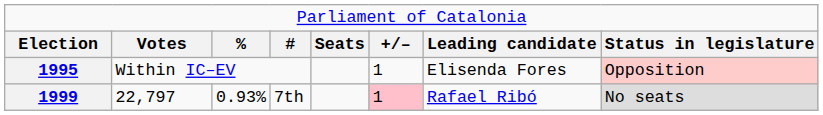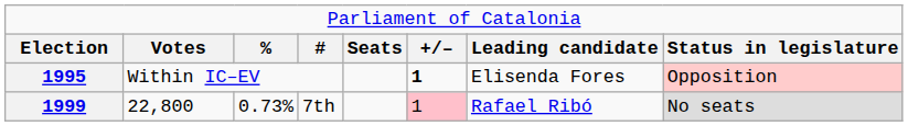 <table class="wikitable" style="font-size:97%; text-align:left;">
 <tr>
 <td colspan="9" align="center"><a href='#'>Parliament of Catalonia</a></td>
 </tr>
 <tr>
 <th width="75">Election</th>
 <th width="70">Votes</th>
 <th width="35">%</th>
 <th width="25">#</th>
 <th>Seats</th>
 <th width="35">+/–</th>
 <th>Leading candidate</th>
 <th>Status in legislature</th>
 </tr>
 <tr>
 <th><a href='#'>1995</a></th>
 <td colspan="3">Within <a href='#'>IC–EV</a></td>
 <td></td>
-<td>1</td>
+<td><strong>1</strong></td>
 <td>Elisenda Fores</td>
 <td style="background:#fcc;">Opposition</td>
 </tr>
 <tr>
 <th><a href='#'>1999</a></th>
-<td>22,797</td>
-<td>0.93%</td>
+<td>22,800</td>
+<td>0.73%</td>
 <td>7th</td>
 <td></td>
 <td style="background: pink;">1</td>
 <td><a href='#'>Rafael Ribó</a></td>
 <td style="background:#ddd;">No seats</td>
 </tr>
 </table>
